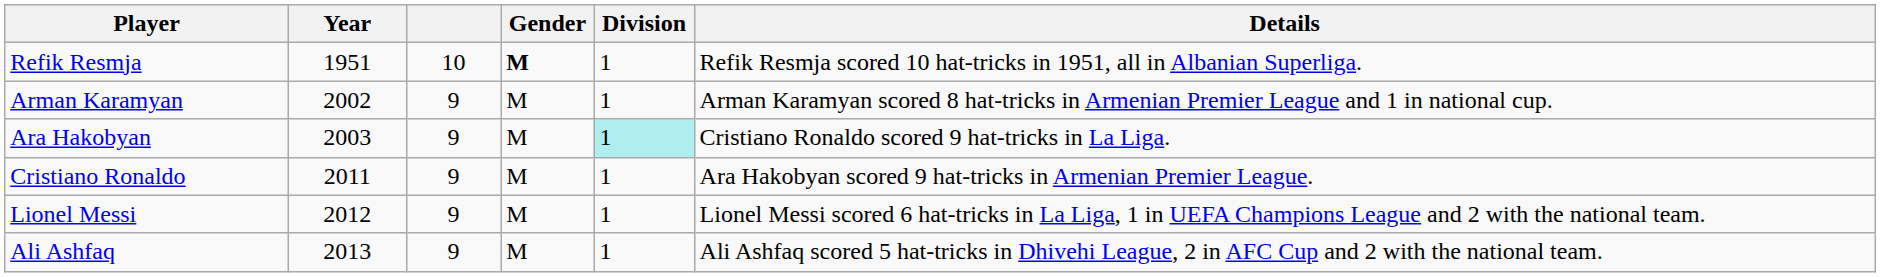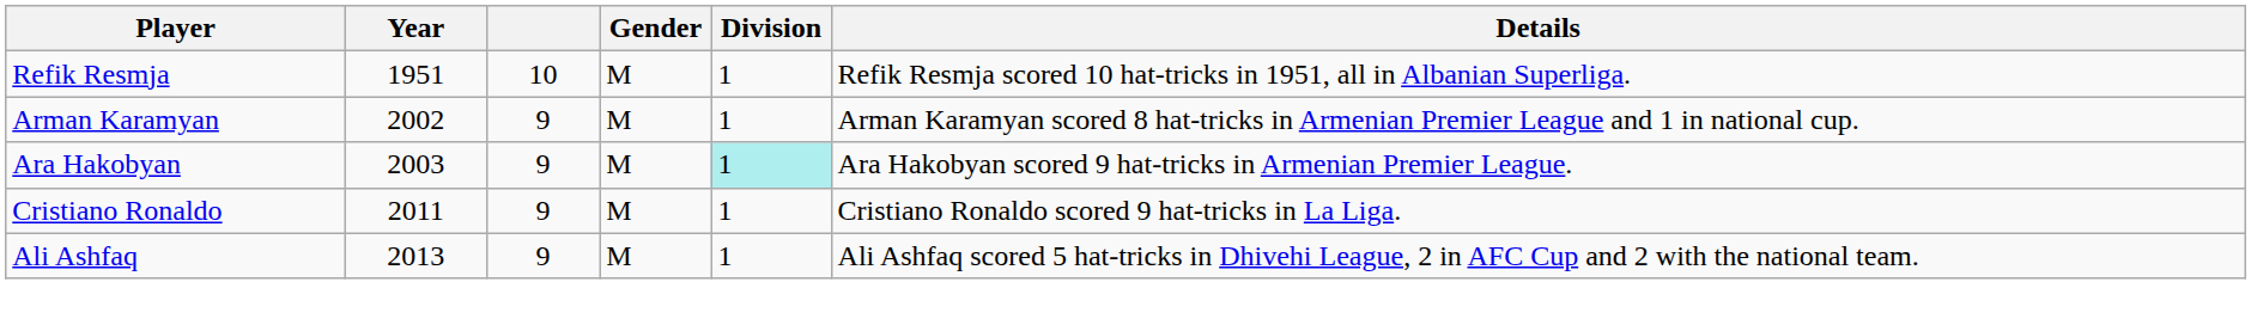 <table class="wikitable sortable">
 <tr>
 <th width = 12%>Player</th>
 <th width = 5%>Year</th>
 <th width = 4%></th>
 <th width = 1%>Gender</th>
 <th width = 1%>Division</th>
 <th width="50%">Details</th>
 </tr>
 <tr>
 <td> <a href='#'>Refik Resmja</a></td>
 <td align=center>1951</td>
 <td align=center>10</td>
-<td><strong>M</strong></td>
+<td>M</td>
 <td>1</td>
 <td>Refik Resmja scored 10 hat-tricks in 1951, all in <a href='#'>Albanian Superliga</a>.</td>
 </tr>
 <tr>
 <td> <a href='#'>Arman Karamyan</a></td>
 <td align=center>2002</td>
 <td align=center>9</td>
 <td>M</td>
 <td>1</td>
 <td>Arman Karamyan scored 8 hat-tricks in <a href='#'>Armenian Premier League</a> and 1 in national cup.</td>
 </tr>
 <tr>
 <td> <a href='#'>Ara Hakobyan</a></td>
 <td align=center>2003</td>
 <td align=center>9</td>
 <td>M</td>
 <td style="background: paleturquoise;">1</td>
-<td>Cristiano Ronaldo scored 9 hat-tricks in <a href='#'>La Liga</a>.</td>
+<td>Ara Hakobyan scored 9 hat-tricks in <a href='#'>Armenian Premier League</a>.</td>
 </tr>
 <tr>
 <td> <a href='#'>Cristiano Ronaldo</a></td>
 <td align=center>2011</td>
 <td align=center>9</td>
 <td>M</td>
 <td>1</td>
-<td>Ara Hakobyan scored 9 hat-tricks in <a href='#'>Armenian Premier League</a>.</td>
-</tr>
-<tr>
-<td> <a href='#'>Lionel Messi</a></td>
-<td align=center>2012</td>
-<td align=center>9</td>
-<td>M</td>
-<td>1</td>
-<td>Lionel Messi scored 6 hat-tricks in <a href='#'>La Liga</a>, 1 in <a href='#'>UEFA Champions League</a> and 2 with the national team.</td>
+<td>Cristiano Ronaldo scored 9 hat-tricks in <a href='#'>La Liga</a>.</td>
 </tr>
 <tr>
 <td> <a href='#'>Ali Ashfaq</a></td>
 <td align=center>2013</td>
 <td align=center>9</td>
 <td>M</td>
 <td>1</td>
 <td>Ali Ashfaq scored 5 hat-tricks in <a href='#'>Dhivehi League</a>, 2 in <a href='#'>AFC Cup</a> and 2 with the national team.</td>
 </tr>
 </table>
